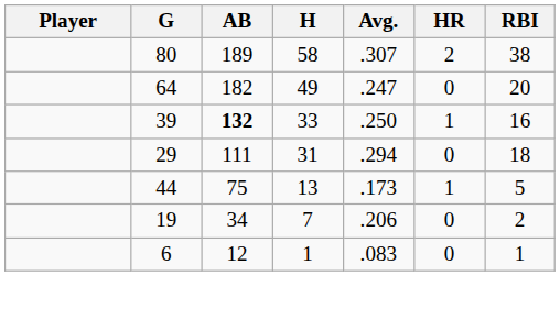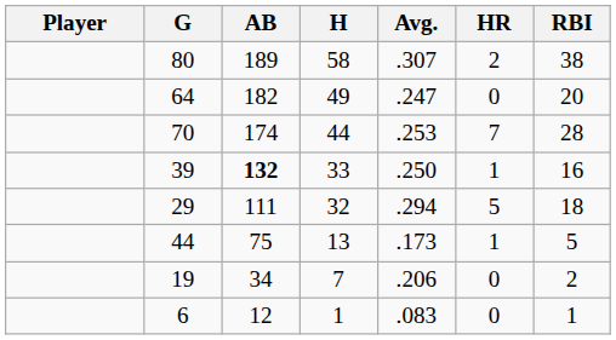 <table class="wikitable sortable">
 <tr>
 <th bgcolor="#DDDDFF" width="16%">Player</th>
 <th bgcolor="#DDDDFF" width="9%">G</th>
 <th bgcolor="#DDDDFF" width="9%">AB</th>
 <th bgcolor="#DDDDFF" width="9%">H</th>
 <th bgcolor="#DDDDFF" width="9%">Avg.</th>
 <th bgcolor="#DDDDFF" width="9%">HR</th>
 <th bgcolor="#DDDDFF" width="9%">RBI</th>
 </tr>
 <tr align="center">
 <td></td>
 <td>80</td>
 <td>189</td>
 <td>58</td>
 <td>.307</td>
 <td>2</td>
 <td>38</td>
 </tr>
 <tr align="center">
 <td></td>
 <td>64</td>
 <td>182</td>
 <td>49</td>
 <td>.247</td>
 <td>0</td>
 <td>20</td>
 </tr>
 <tr align="center">
 <td></td>
+<td>70</td>
+<td>174</td>
+<td>44</td>
+<td>.253</td>
+<td>7</td>
+<td>28</td>
+</tr>
+<tr align="center">
+<td></td>
 <td>39</td>
 <td><strong>132</strong></td>
 <td>33</td>
 <td>.250</td>
 <td>1</td>
 <td>16</td>
 </tr>
 <tr align="center">
 <td></td>
 <td>29</td>
 <td>111</td>
-<td>31</td>
+<td>32</td>
 <td>.294</td>
-<td>0</td>
+<td>5</td>
 <td>18</td>
 </tr>
 <tr align="center">
 <td></td>
 <td>44</td>
 <td>75</td>
 <td>13</td>
 <td>.173</td>
 <td>1</td>
 <td>5</td>
 </tr>
 <tr align="center">
 <td></td>
 <td>19</td>
 <td>34</td>
 <td>7</td>
 <td>.206</td>
 <td>0</td>
 <td>2</td>
 </tr>
 <tr align="center">
 <td></td>
 <td>6</td>
 <td>12</td>
 <td>1</td>
 <td>.083</td>
 <td>0</td>
 <td>1</td>
 </tr>
 </table>
